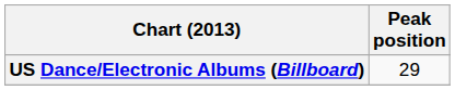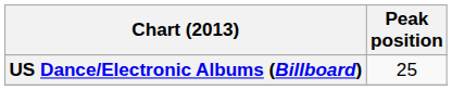 <table class="wikitable plainrowheaders sortable" style="text-align:center">
 <tr>
 <th scope="col">Chart (2013)</th>
 <th scope="col">Peak<br>position</th>
 </tr>
 <tr>
 </tr>
 <tr>
 </tr>
 <tr>
 </tr>
 <tr>
 <th scope="row">US <a href='#'>Dance/Electronic Albums</a> (<em><a href='#'>Billboard</a></em>)</th>
-<td>29</td>
+<td>25</td>
 </tr>
 <tr>
 </tr>
 </table>
